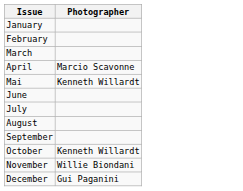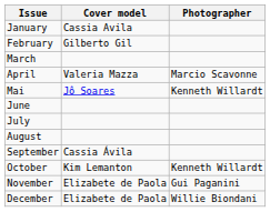 <table class="wikitable">
 <tr>
 <th>Issue</th>
+<th>Cover model</th>
 <th>Photographer</th>
 </tr>
 <tr>
 <td>January</td>
+<td>Cassia Avila</td>
 <td></td>
 </tr>
 <tr>
 <td>February</td>
+<td>Gilberto Gil</td>
 <td></td>
 </tr>
 <tr>
 <td>March</td>
 <td></td>
+<td></td>
 </tr>
 <tr>
 <td>April</td>
+<td>Valeria Mazza</td>
 <td>Marcio Scavonne</td>
 </tr>
 <tr>
 <td>Mai</td>
+<td><a href='#'>Jô Soares</a></td>
 <td>Kenneth Willardt</td>
 </tr>
 <tr>
 <td>June</td>
 <td></td>
+<td></td>
 </tr>
 <tr>
 <td>July</td>
+<td></td>
 <td></td>
 </tr>
 <tr>
 <td>August</td>
 <td></td>
+<td></td>
 </tr>
 <tr>
 <td>September</td>
+<td>Cassia Ávila</td>
 <td></td>
 </tr>
 <tr>
 <td>October</td>
+<td>Kim Lemanton</td>
 <td>Kenneth Willardt</td>
 </tr>
 <tr>
 <td>November</td>
-<td>Willie Biondani</td>
+<td>Elizabete de Paola</td>
+<td>Gui Paganini</td>
 </tr>
 <tr>
 <td>December</td>
-<td>Gui Paganini</td>
+<td>Elizabete de Paola</td>
+<td>Willie Biondani</td>
 </tr>
 </table>
